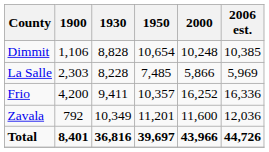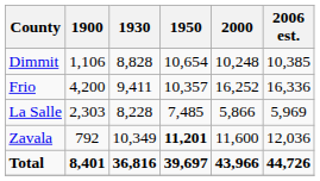 <table class=wikitable>
 <tr>
 <th>County</th>
 <th>1900</th>
 <th>1930</th>
 <th>1950</th>
 <th>2000</th>
 <th>2006<br>est.</th>
 </tr>
 <tr>
 <td align = left><a href='#'>Dimmit</a></td>
 <td align = center>1,106</td>
 <td align = center>8,828</td>
 <td align = center>10,654</td>
 <td align = center>10,248</td>
 <td align = center>10,385</td>
 </tr>
 <tr>
+<td align = left><a href='#'>Frio</a></td>
+<td align = center>4,200</td>
+<td align = center>9,411</td>
+<td align = center>10,357</td>
+<td align = center>16,252</td>
+<td align = center>16,336</td>
+</tr>
+<tr>
 <td align = left><a href='#'>La Salle</a></td>
 <td align = center>2,303</td>
 <td align = center>8,228</td>
 <td align = center>7,485</td>
 <td align = center>5,866</td>
 <td align = center>5,969</td>
 </tr>
 <tr>
-<td align = left><a href='#'>Frio</a></td>
-<td align = center>4,200</td>
-<td align = center>9,411</td>
-<td align = center>10,357</td>
-<td align = center>16,252</td>
-<td align = center>16,336</td>
-</tr>
-<tr>
 <td align = left><a href='#'>Zavala</a></td>
 <td align = center>792</td>
 <td align = center>10,349</td>
-<td align = center>11,201</td>
+<td align = center><strong>11,201</strong></td>
 <td align = center>11,600</td>
 <td align = center>12,036</td>
 </tr>
 <tr>
 <td align = left><strong>Total</strong></td>
 <td align = center><strong>8,401</strong></td>
 <td align = center><strong>36,816</strong></td>
 <td align = center><strong>39,697</strong></td>
 <td align = center><strong>43,966</strong></td>
 <td align = center><strong>44,726</strong></td>
 </tr>
 <tr>
 </tr>
 </table>
